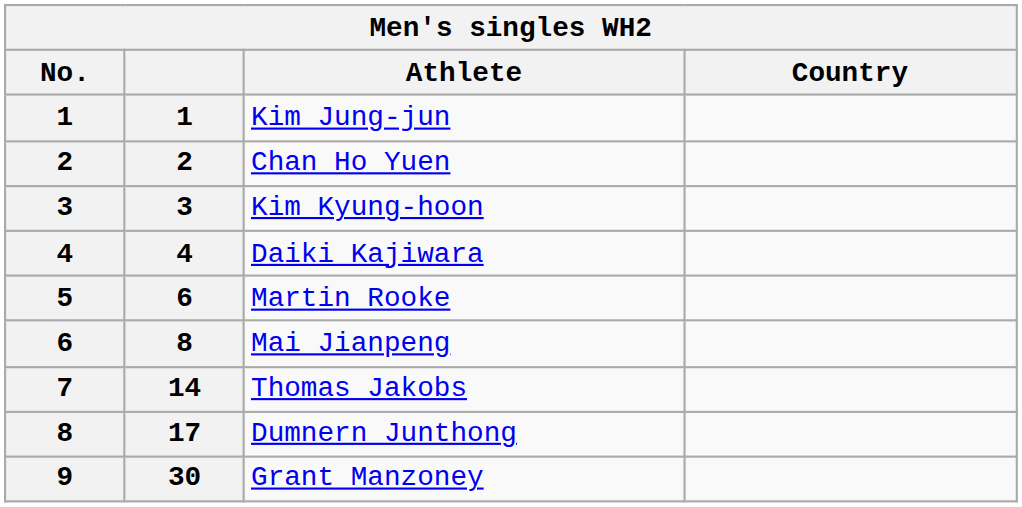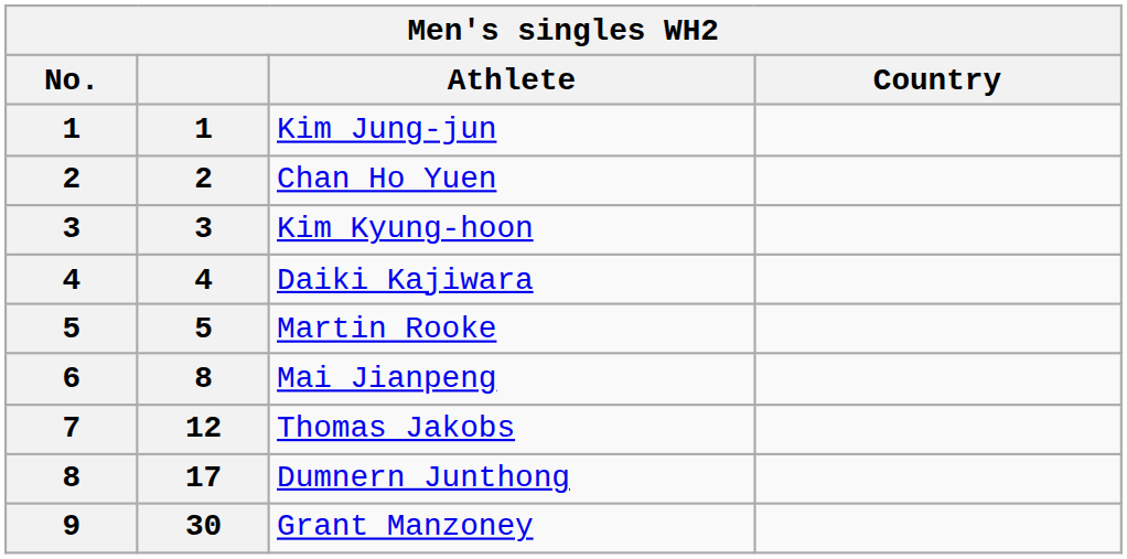 <table class="wikitable">
 <tr>
 <th colspan="4">Men's singles WH2</th>
 </tr>
 <tr>
 <th width="50">No.</th>
 <th width="50"></th>
 <th width="200">Athlete</th>
 <th width="150">Country</th>
 </tr>
 <tr>
 <th>1</th>
 <th>1</th>
 <td><a href='#'>Kim Jung-jun</a></td>
 <td></td>
 </tr>
 <tr>
 <th>2</th>
 <th>2</th>
 <td><a href='#'>Chan Ho Yuen</a></td>
 <td></td>
 </tr>
 <tr>
 <th>3</th>
 <th>3</th>
 <td><a href='#'>Kim Kyung-hoon</a></td>
 <td></td>
 </tr>
 <tr>
 <th>4</th>
 <th>4</th>
 <td><a href='#'>Daiki Kajiwara</a></td>
 <td></td>
 </tr>
 <tr>
 <th>5</th>
-<th>6</th>
+<th>5</th>
 <td><a href='#'>Martin Rooke</a></td>
 <td></td>
 </tr>
 <tr>
 <th>6</th>
 <th>8</th>
 <td><a href='#'>Mai Jianpeng</a></td>
 <td></td>
 </tr>
 <tr>
 <th>7</th>
-<th>14</th>
+<th>12</th>
 <td><a href='#'>Thomas Jakobs</a></td>
 <td></td>
 </tr>
 <tr>
 <th>8</th>
 <th>17</th>
 <td><a href='#'>Dumnern Junthong</a></td>
 <td></td>
 </tr>
 <tr>
 <th>9</th>
 <th>30</th>
 <td><a href='#'>Grant Manzoney</a></td>
 <td></td>
 </tr>
 </table>
